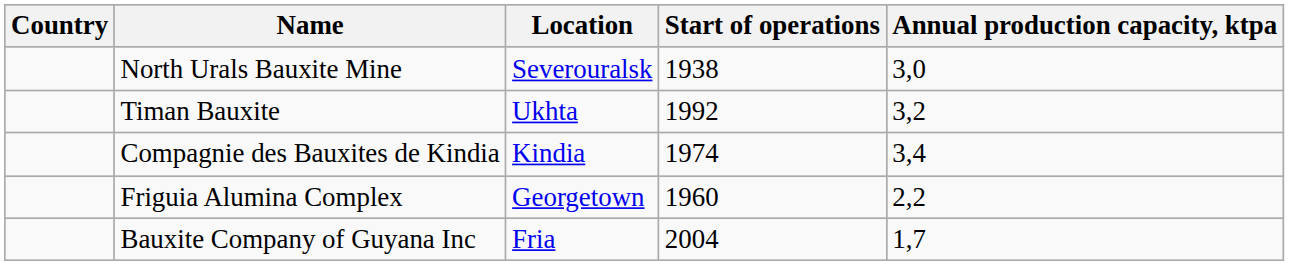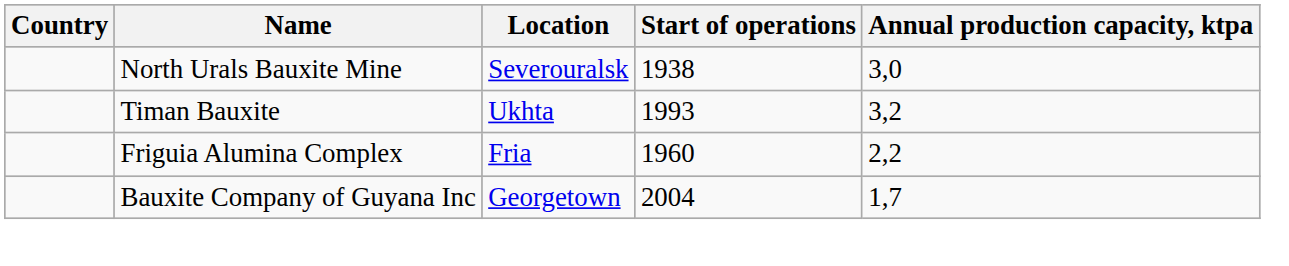 <table class="wikitable">
 <tr>
 <th>Country</th>
 <th>Name</th>
 <th>Location</th>
 <th><strong>Start of operations</strong></th>
 <th><strong>Annual production capacity, ktpa</strong></th>
 </tr>
 <tr>
 <td></td>
 <td>North Urals Bauxite Mine</td>
 <td><a href='#'>Severouralsk</a></td>
 <td>1938</td>
 <td>3,0</td>
 </tr>
 <tr>
 <td></td>
 <td>Timan Bauxite</td>
 <td><a href='#'>Ukhta</a></td>
-<td>1992</td>
+<td>1993</td>
 <td>3,2</td>
 </tr>
 <tr>
 <td></td>
-<td>Compagnie des Bauxites de Kindia</td>
-<td><a href='#'>Kindia</a></td>
-<td>1974</td>
-<td>3,4</td>
-</tr>
-<tr>
-<td></td>
 <td>Friguia Alumina Complex</td>
-<td><a href='#'>Georgetown</a></td>
+<td><a href='#'>Fria</a></td>
 <td>1960</td>
 <td>2,2</td>
 </tr>
 <tr>
 <td></td>
 <td>Bauxite Company of Guyana Inc</td>
-<td><a href='#'>Fria</a></td>
+<td><a href='#'>Georgetown</a></td>
 <td>2004</td>
 <td>1,7</td>
 </tr>
 </table>
